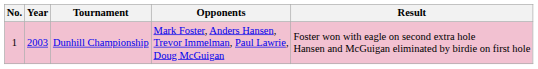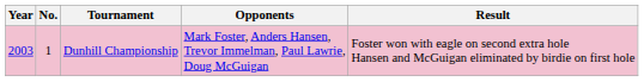 <table class="wikitable" style="font-size:95%;">
 <tr>
+<th>Year</th>
 <th>No.</th>
-<th>Year</th>
 <th>Tournament</th>
 <th>Opponents</th>
 <th>Result</th>
 </tr>
 <tr style="background:#F2C1D1;">
+<td><a href='#'>2003</a></td>
 <td align=center>1</td>
-<td><a href='#'>2003</a></td>
 <td><a href='#'>Dunhill Championship</a></td>
 <td> <a href='#'>Mark Foster</a>,  <a href='#'>Anders Hansen</a>,<br> <a href='#'>Trevor Immelman</a>,  <a href='#'>Paul Lawrie</a>,<br> <a href='#'>Doug McGuigan</a></td>
 <td>Foster won with eagle on second extra hole<br>Hansen and McGuigan eliminated by birdie on first hole</td>
 </tr>
 </table>
